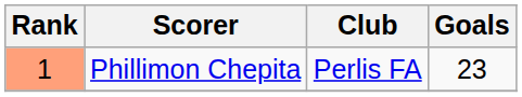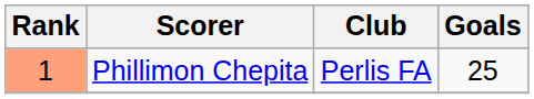 <table class="wikitable" style="text-align:center">
 <tr>
 <th>Rank</th>
 <th>Scorer</th>
 <th>Club</th>
 <th>Goals</th>
 </tr>
 <tr>
 <td style="background: lightsalmon;">1</td>
 <td align="left"> <a href='#'>Phillimon Chepita</a></td>
 <td align="left"> <a href='#'>Perlis FA</a></td>
-<td>23</td>
+<td>25</td>
 </tr>
 <tr>
 </tr>
 </table>
